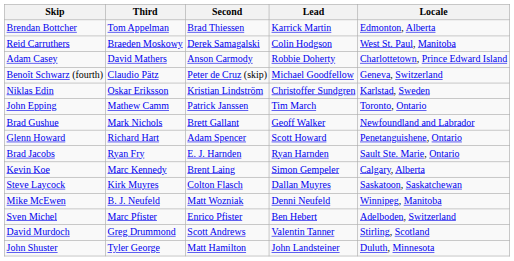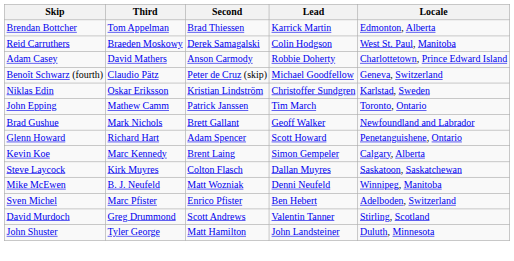 <table class=wikitable>
 <tr>
 <th>Skip</th>
 <th>Third</th>
 <th>Second</th>
 <th>Lead</th>
 <th>Locale</th>
 </tr>
 <tr>
 <td><a href='#'>Brendan Bottcher</a></td>
 <td><a href='#'>Tom Appelman</a></td>
 <td><a href='#'>Brad Thiessen</a></td>
 <td><a href='#'>Karrick Martin</a></td>
 <td> <a href='#'>Edmonton</a>, <a href='#'>Alberta</a></td>
 </tr>
 <tr>
 <td><a href='#'>Reid Carruthers</a></td>
 <td><a href='#'>Braeden Moskowy</a></td>
 <td><a href='#'>Derek Samagalski</a></td>
 <td><a href='#'>Colin Hodgson</a></td>
 <td> <a href='#'>West St. Paul</a>, <a href='#'>Manitoba</a></td>
 </tr>
 <tr>
 <td><a href='#'>Adam Casey</a></td>
 <td><a href='#'>David Mathers</a></td>
 <td><a href='#'>Anson Carmody</a></td>
 <td><a href='#'>Robbie Doherty</a></td>
 <td> <a href='#'>Charlottetown</a>, <a href='#'>Prince Edward Island</a></td>
 </tr>
 <tr>
 <td><a href='#'>Benoît Schwarz</a> (fourth)</td>
 <td><a href='#'>Claudio Pätz</a></td>
 <td><a href='#'>Peter de Cruz</a> (skip)</td>
 <td><a href='#'>Michael Goodfellow</a></td>
 <td> <a href='#'>Geneva</a>, <a href='#'>Switzerland</a></td>
 </tr>
 <tr>
 <td><a href='#'>Niklas Edin</a></td>
 <td><a href='#'>Oskar Eriksson</a></td>
 <td><a href='#'>Kristian Lindström</a></td>
 <td><a href='#'>Christoffer Sundgren</a></td>
 <td> <a href='#'>Karlstad</a>, <a href='#'>Sweden</a></td>
 </tr>
 <tr>
 <td><a href='#'>John Epping</a></td>
 <td><a href='#'>Mathew Camm</a></td>
 <td><a href='#'>Patrick Janssen</a></td>
 <td><a href='#'>Tim March</a></td>
 <td> <a href='#'>Toronto</a>, <a href='#'>Ontario</a></td>
 </tr>
 <tr>
 <td><a href='#'>Brad Gushue</a></td>
 <td><a href='#'>Mark Nichols</a></td>
 <td><a href='#'>Brett Gallant</a></td>
 <td><a href='#'>Geoff Walker</a></td>
 <td> <a href='#'>Newfoundland and Labrador</a></td>
 </tr>
 <tr>
 <td><a href='#'>Glenn Howard</a></td>
 <td><a href='#'>Richard Hart</a></td>
 <td><a href='#'>Adam Spencer</a></td>
 <td><a href='#'>Scott Howard</a></td>
 <td> <a href='#'>Penetanguishene</a>, <a href='#'>Ontario</a></td>
 </tr>
 <tr>
-<td><a href='#'>Brad Jacobs</a></td>
-<td><a href='#'>Ryan Fry</a></td>
-<td><a href='#'>E. J. Harnden</a></td>
-<td><a href='#'>Ryan Harnden</a></td>
-<td> <a href='#'>Sault Ste. Marie</a>, <a href='#'>Ontario</a></td>
-</tr>
-<tr>
 <td><a href='#'>Kevin Koe</a></td>
 <td><a href='#'>Marc Kennedy</a></td>
 <td><a href='#'>Brent Laing</a></td>
 <td><a href='#'>Simon Gempeler</a></td>
 <td> <a href='#'>Calgary</a>, <a href='#'>Alberta</a></td>
 </tr>
 <tr>
 <td><a href='#'>Steve Laycock</a></td>
 <td><a href='#'>Kirk Muyres</a></td>
 <td><a href='#'>Colton Flasch</a></td>
 <td><a href='#'>Dallan Muyres</a></td>
 <td> <a href='#'>Saskatoon</a>, <a href='#'>Saskatchewan</a></td>
 </tr>
 <tr>
 <td><a href='#'>Mike McEwen</a></td>
 <td><a href='#'>B. J. Neufeld</a></td>
 <td><a href='#'>Matt Wozniak</a></td>
 <td><a href='#'>Denni Neufeld</a></td>
 <td> <a href='#'>Winnipeg</a>, <a href='#'>Manitoba</a></td>
 </tr>
 <tr>
 <td><a href='#'>Sven Michel</a></td>
 <td><a href='#'>Marc Pfister</a></td>
 <td><a href='#'>Enrico Pfister</a></td>
 <td><a href='#'>Ben Hebert</a></td>
 <td> <a href='#'>Adelboden</a>, <a href='#'>Switzerland</a></td>
 </tr>
 <tr>
 <td><a href='#'>David Murdoch</a></td>
 <td><a href='#'>Greg Drummond</a></td>
 <td><a href='#'>Scott Andrews</a></td>
 <td><a href='#'>Valentin Tanner</a></td>
 <td> <a href='#'>Stirling</a>, <a href='#'>Scotland</a></td>
 </tr>
 <tr>
 <td><a href='#'>John Shuster</a></td>
 <td><a href='#'>Tyler George</a></td>
 <td><a href='#'>Matt Hamilton</a></td>
 <td><a href='#'>John Landsteiner</a></td>
 <td> <a href='#'>Duluth</a>, <a href='#'>Minnesota</a></td>
 </tr>
 </table>
